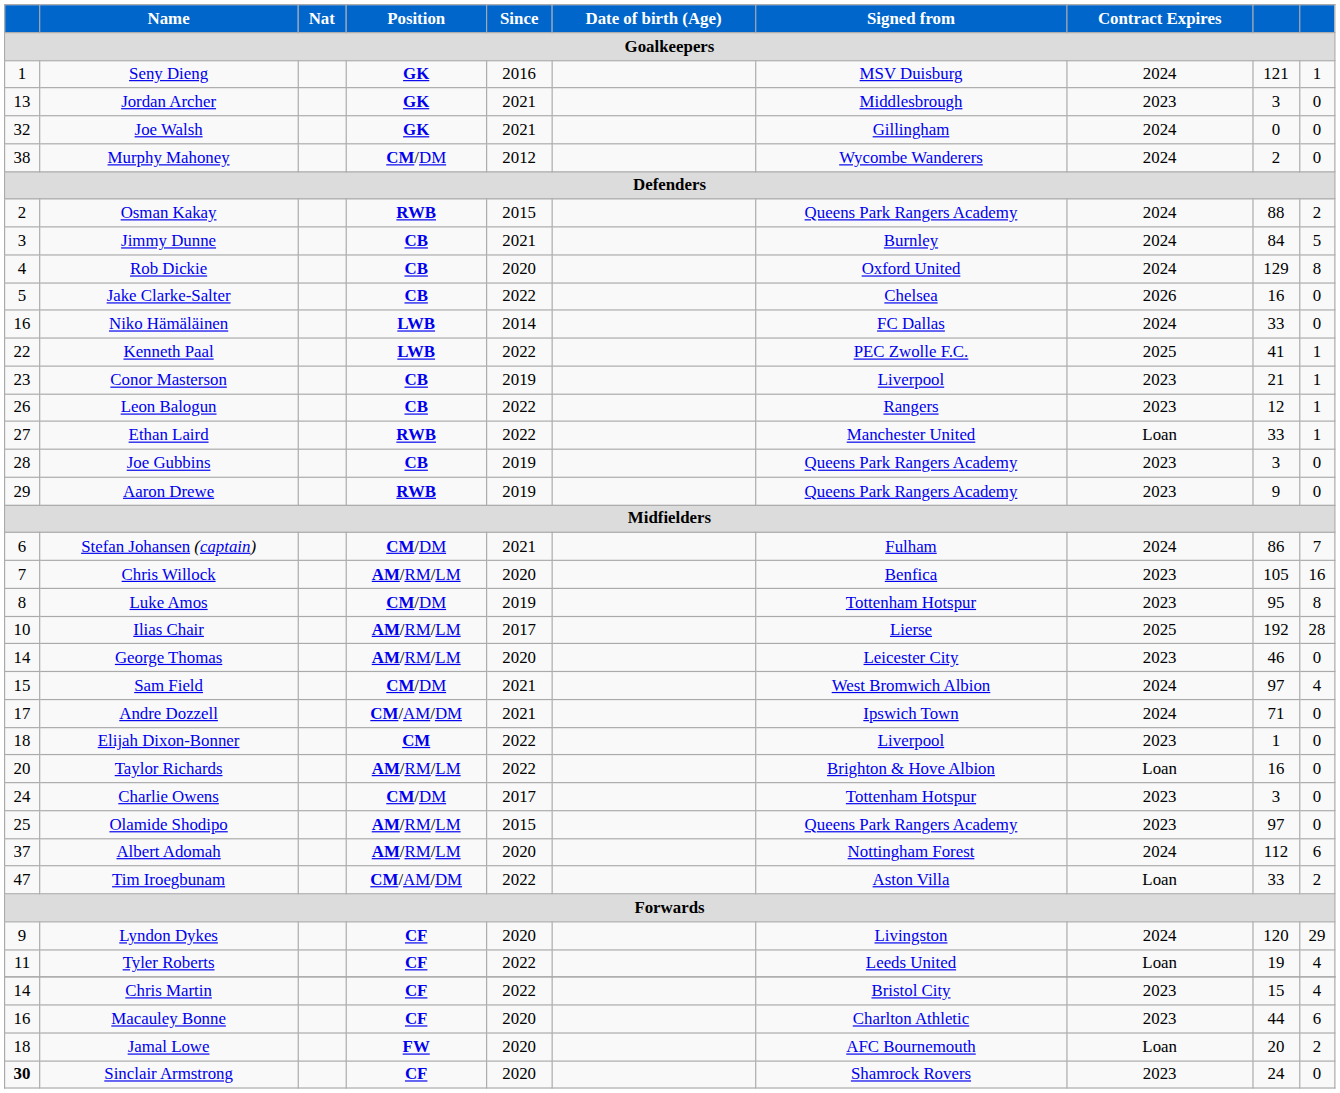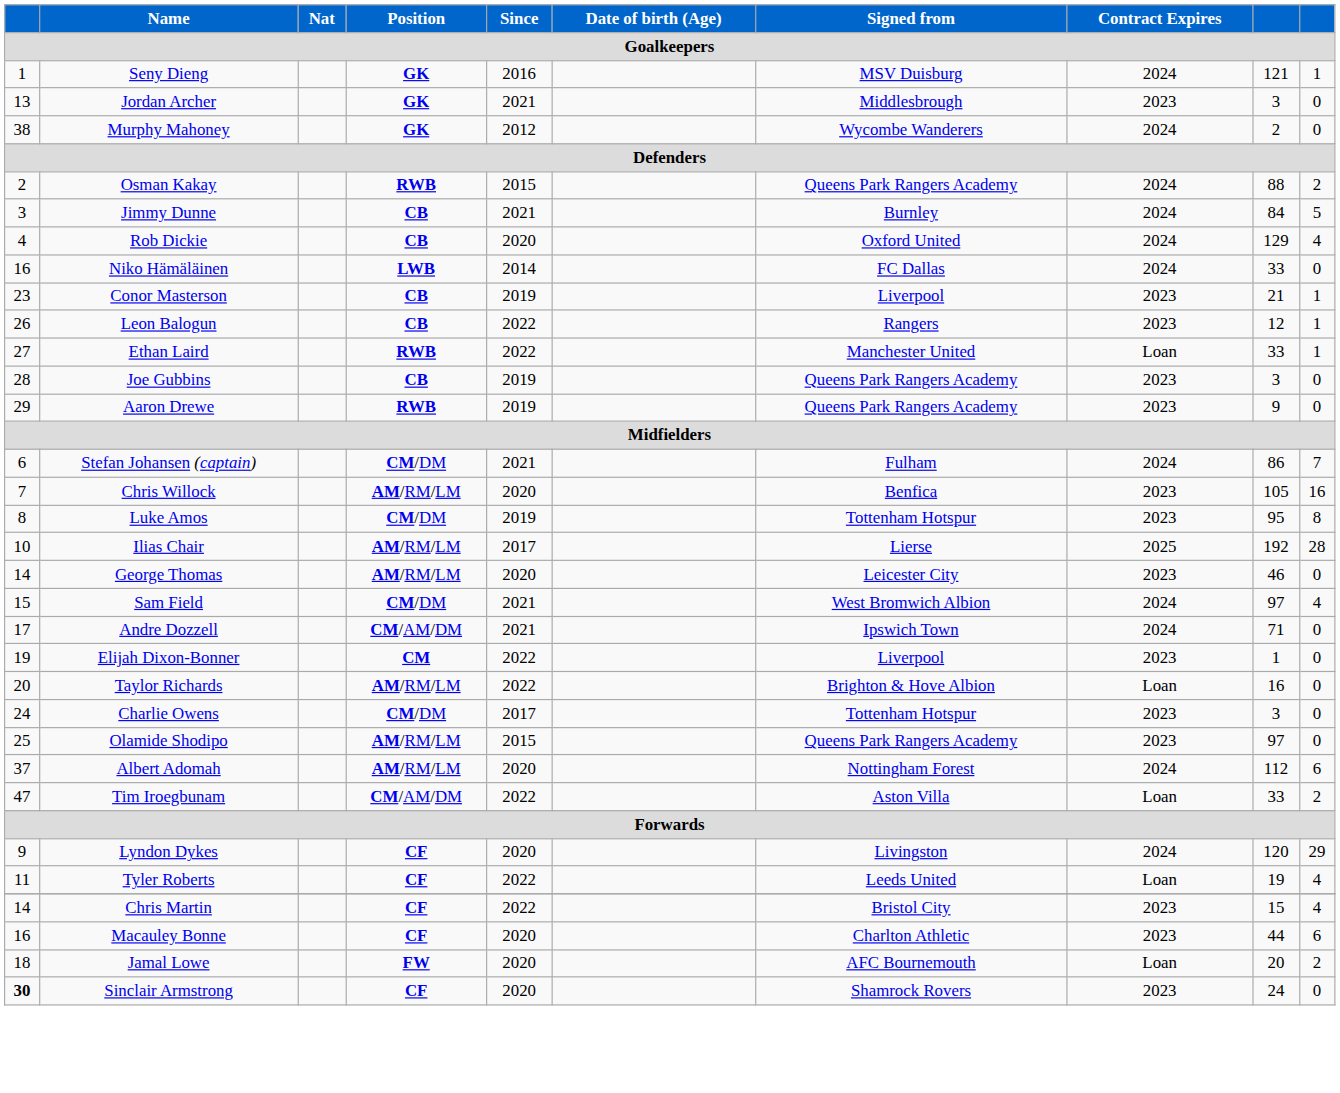 <table class="wikitable" style="text-align:center; font-size:90%; width:90%;">
 <tr>
 <th style="background:#0066CC; color:#FFFFFF; text-align:center;"></th>
 <th style="background:#0066CC; color:#FFFFFF; text-align:center;">Name</th>
 <th style="background:#0066CC; color:#FFFFFF; text-align:center;">Nat</th>
 <th style="background:#0066CC; color:#FFFFFF; text-align:center;">Position</th>
 <th style="background:#0066CC; color:#FFFFFF; text-align:center;">Since</th>
 <th style="background:#0066CC; color:#FFFFFF; text-align:center;">Date of birth (Age)</th>
 <th style="background:#0066CC; color:#FFFFFF; text-align:center;">Signed from</th>
 <th style="background:#0066CC; color:#FFFFFF; text-align:center;">Contract Expires</th>
 <th style="background:#0066CC; color:#FFFFFF; text-align:center;"></th>
 <th style="background:#0066CC; color:#FFFFFF; text-align:center;"></th>
 </tr>
 <tr>
 <th colspan="10" style="background:#dcdcdc; text-align:center;">Goalkeepers</th>
 </tr>
 <tr>
 <td>1</td>
 <td><a href='#'>Seny Dieng</a></td>
 <td></td>
 <td><strong><a href='#'>GK</a></strong></td>
 <td>2016</td>
 <td></td>
 <td> <a href='#'>MSV Duisburg</a></td>
 <td>2024</td>
 <td>121</td>
 <td>1</td>
 </tr>
 <tr>
 <td>13</td>
 <td><a href='#'>Jordan Archer</a></td>
 <td></td>
 <td><strong><a href='#'>GK</a></strong></td>
 <td>2021</td>
 <td></td>
 <td> <a href='#'>Middlesbrough</a></td>
 <td>2023</td>
 <td>3</td>
 <td>0</td>
 </tr>
 <tr>
-<td>32</td>
-<td><a href='#'>Joe Walsh</a></td>
-<td></td>
-<td><strong><a href='#'>GK</a></strong></td>
-<td>2021</td>
-<td></td>
-<td> <a href='#'>Gillingham</a></td>
-<td>2024</td>
-<td>0</td>
-<td>0</td>
-</tr>
-<tr>
 <td>38</td>
 <td><a href='#'>Murphy Mahoney</a></td>
 <td></td>
-<td><strong><a href='#'>CM</a></strong>/<a href='#'>DM</a></td>
+<td><strong><a href='#'>GK</a></strong></td>
 <td>2012</td>
 <td></td>
 <td> <a href='#'>Wycombe Wanderers</a></td>
 <td>2024</td>
 <td>2</td>
 <td>0</td>
 </tr>
 <tr>
 <th colspan="10" style="background:#dcdcdc; text-align:center;">Defenders</th>
 </tr>
 <tr>
 <td>2</td>
 <td><a href='#'>Osman Kakay</a></td>
 <td></td>
 <td><strong><a href='#'>RWB</a></strong></td>
 <td>2015</td>
 <td></td>
 <td> <a href='#'>Queens Park Rangers Academy</a></td>
 <td>2024</td>
 <td>88</td>
 <td>2</td>
 </tr>
 <tr>
 <td>3</td>
 <td><a href='#'>Jimmy Dunne</a></td>
 <td></td>
 <td><strong><a href='#'>CB</a></strong></td>
 <td>2021</td>
 <td></td>
 <td> <a href='#'>Burnley</a></td>
 <td>2024</td>
 <td>84</td>
 <td>5</td>
 </tr>
 <tr>
 <td>4</td>
 <td><a href='#'>Rob Dickie</a></td>
 <td></td>
 <td><strong><a href='#'>CB</a></strong></td>
 <td>2020</td>
 <td></td>
 <td> <a href='#'>Oxford United</a></td>
 <td>2024</td>
 <td>129</td>
-<td>8</td>
-</tr>
-<tr>
-<td>5</td>
-<td><a href='#'>Jake Clarke-Salter</a></td>
-<td></td>
-<td><strong><a href='#'>CB</a></strong></td>
-<td>2022</td>
-<td></td>
-<td> <a href='#'>Chelsea</a></td>
-<td>2026</td>
-<td>16</td>
-<td>0</td>
+<td>4</td>
 </tr>
 <tr>
 <td>16</td>
 <td><a href='#'>Niko Hämäläinen</a></td>
 <td></td>
 <td><strong><a href='#'>LWB</a></strong></td>
 <td>2014</td>
 <td></td>
 <td> <a href='#'>FC Dallas</a></td>
 <td>2024</td>
 <td>33</td>
 <td>0</td>
-</tr>
-<tr>
-<td>22</td>
-<td><a href='#'>Kenneth Paal</a></td>
-<td></td>
-<td><strong><a href='#'>LWB</a></strong></td>
-<td>2022</td>
-<td></td>
-<td> <a href='#'> PEC Zwolle F.C.</a></td>
-<td>2025</td>
-<td>41</td>
-<td>1</td>
 </tr>
 <tr>
 <td>23</td>
 <td><a href='#'>Conor Masterson</a></td>
 <td></td>
 <td><strong><a href='#'>CB</a></strong></td>
 <td>2019</td>
 <td></td>
 <td> <a href='#'>Liverpool</a></td>
 <td>2023</td>
 <td>21</td>
 <td>1</td>
 </tr>
 <tr>
 <td>26</td>
 <td><a href='#'>Leon Balogun</a></td>
 <td></td>
 <td><strong><a href='#'>CB</a></strong></td>
 <td>2022</td>
 <td></td>
 <td> <a href='#'>Rangers</a></td>
 <td>2023</td>
 <td>12</td>
 <td>1</td>
 </tr>
 <tr>
 <td>27</td>
 <td><a href='#'>Ethan Laird</a></td>
 <td></td>
 <td><strong><a href='#'>RWB</a></strong></td>
 <td>2022</td>
 <td></td>
 <td> <a href='#'>Manchester United</a></td>
 <td>Loan</td>
 <td>33</td>
 <td>1</td>
 </tr>
 <tr>
 <td>28</td>
 <td><a href='#'>Joe Gubbins</a></td>
 <td></td>
 <td><strong><a href='#'>CB</a></strong></td>
 <td>2019</td>
 <td></td>
 <td> <a href='#'>Queens Park Rangers Academy</a></td>
 <td>2023</td>
 <td>3</td>
 <td>0</td>
 </tr>
 <tr>
 <td>29</td>
 <td><a href='#'>Aaron Drewe</a></td>
 <td></td>
 <td><strong><a href='#'>RWB</a></strong></td>
 <td>2019</td>
 <td></td>
 <td> <a href='#'>Queens Park Rangers Academy</a></td>
 <td>2023</td>
 <td>9</td>
 <td>0</td>
 </tr>
 <tr>
 <th colspan="10" style="background:#dcdcdc; text-align:center;">Midfielders</th>
 </tr>
 <tr>
 <td>6</td>
 <td><a href='#'>Stefan Johansen</a> <em>(<a href='#'>captain</a>)</em></td>
 <td></td>
 <td><strong><a href='#'>CM</a></strong>/<a href='#'>DM</a></td>
 <td>2021</td>
 <td></td>
 <td> <a href='#'>Fulham</a></td>
 <td>2024</td>
 <td>86</td>
 <td>7</td>
 </tr>
 <tr>
 <td>7</td>
 <td><a href='#'>Chris Willock</a></td>
 <td></td>
 <td><strong><a href='#'>AM</a></strong>/<a href='#'>RM</a>/<a href='#'>LM</a></td>
 <td>2020</td>
 <td></td>
 <td> <a href='#'>Benfica</a></td>
 <td>2023</td>
 <td>105</td>
 <td>16</td>
 </tr>
 <tr>
 <td>8</td>
 <td><a href='#'>Luke Amos</a></td>
 <td></td>
 <td><strong><a href='#'>CM</a></strong>/<a href='#'>DM</a></td>
 <td>2019</td>
 <td></td>
 <td> <a href='#'>Tottenham Hotspur</a></td>
 <td>2023</td>
 <td>95</td>
 <td>8</td>
 </tr>
 <tr>
 <td>10</td>
 <td><a href='#'>Ilias Chair</a></td>
 <td></td>
 <td><strong><a href='#'>AM</a></strong>/<a href='#'>RM</a>/<a href='#'>LM</a></td>
 <td>2017</td>
 <td></td>
 <td> <a href='#'>Lierse</a></td>
 <td>2025</td>
 <td>192</td>
 <td>28</td>
 </tr>
 <tr>
 <td>14</td>
 <td><a href='#'>George Thomas</a></td>
 <td></td>
 <td><strong><a href='#'>AM</a></strong>/<a href='#'>RM</a>/<a href='#'>LM</a></td>
 <td>2020</td>
 <td></td>
 <td> <a href='#'>Leicester City</a></td>
 <td>2023</td>
 <td>46</td>
 <td>0</td>
 </tr>
 <tr>
 <td>15</td>
 <td><a href='#'>Sam Field</a></td>
 <td></td>
 <td><strong><a href='#'>CM</a></strong>/<a href='#'>DM</a></td>
 <td>2021</td>
 <td></td>
 <td> <a href='#'>West Bromwich Albion</a></td>
 <td>2024</td>
 <td>97</td>
 <td>4</td>
 </tr>
 <tr>
 <td>17</td>
 <td><a href='#'>Andre Dozzell</a></td>
 <td></td>
 <td><strong><a href='#'>CM</a></strong>/<a href='#'>AM</a>/<a href='#'>DM</a></td>
 <td>2021</td>
 <td></td>
 <td> <a href='#'>Ipswich Town</a></td>
 <td>2024</td>
 <td>71</td>
 <td>0</td>
 </tr>
 <tr>
-<td>18</td>
+<td>19</td>
 <td><a href='#'>Elijah Dixon-Bonner</a></td>
 <td></td>
 <td><strong><a href='#'>CM</a></strong></td>
 <td>2022</td>
 <td></td>
 <td> <a href='#'>Liverpool</a></td>
 <td>2023</td>
 <td>1</td>
 <td>0</td>
 </tr>
 <tr>
 <td>20</td>
 <td><a href='#'>Taylor Richards</a></td>
 <td></td>
 <td><strong><a href='#'>AM</a></strong>/<a href='#'>RM</a>/<a href='#'>LM</a></td>
 <td>2022</td>
 <td></td>
 <td> <a href='#'>Brighton & Hove Albion</a></td>
 <td>Loan</td>
 <td>16</td>
 <td>0</td>
 </tr>
 <tr>
 <td>24</td>
 <td><a href='#'>Charlie Owens</a></td>
 <td></td>
 <td><strong><a href='#'>CM</a></strong>/<a href='#'>DM</a></td>
 <td>2017</td>
 <td></td>
 <td> <a href='#'>Tottenham Hotspur</a></td>
 <td>2023</td>
 <td>3</td>
 <td>0</td>
 </tr>
 <tr>
 <td>25</td>
 <td><a href='#'>Olamide Shodipo</a></td>
 <td></td>
 <td><strong><a href='#'>AM</a></strong>/<a href='#'>RM</a>/<a href='#'>LM</a></td>
 <td>2015</td>
 <td></td>
 <td> <a href='#'>Queens Park Rangers Academy</a></td>
 <td>2023</td>
 <td>97</td>
 <td>0</td>
 </tr>
 <tr>
 <td>37</td>
 <td><a href='#'>Albert Adomah</a></td>
 <td></td>
 <td><strong><a href='#'>AM</a></strong>/<a href='#'>RM</a>/<a href='#'>LM</a></td>
 <td>2020</td>
 <td></td>
 <td> <a href='#'>Nottingham Forest</a></td>
 <td>2024</td>
 <td>112</td>
 <td>6</td>
 </tr>
 <tr>
 <td>47</td>
 <td><a href='#'>Tim Iroegbunam</a></td>
 <td></td>
 <td><strong><a href='#'>CM</a></strong>/<a href='#'>AM</a>/<a href='#'>DM</a></td>
 <td>2022</td>
 <td></td>
 <td> <a href='#'>Aston Villa</a></td>
 <td>Loan</td>
 <td>33</td>
 <td>2</td>
 </tr>
 <tr>
 <th colspan="10" style="background:#dcdcdc; text-align:center;">Forwards</th>
 </tr>
 <tr>
 <td>9</td>
 <td><a href='#'>Lyndon Dykes</a></td>
 <td></td>
 <td><strong><a href='#'>CF</a></strong></td>
 <td>2020</td>
 <td></td>
 <td> <a href='#'>Livingston</a></td>
 <td>2024</td>
 <td>120</td>
 <td>29</td>
 </tr>
 <tr>
 <td>11</td>
 <td><a href='#'>Tyler Roberts</a></td>
 <td></td>
 <td><strong><a href='#'>CF</a></strong></td>
 <td>2022</td>
 <td></td>
 <td> <a href='#'>Leeds United</a></td>
 <td>Loan</td>
 <td>19</td>
 <td>4</td>
 </tr>
 <tr>
 </tr>
 <tr>
 <td>14</td>
 <td><a href='#'>Chris Martin</a></td>
 <td></td>
 <td><strong><a href='#'>CF</a></strong></td>
 <td>2022</td>
 <td></td>
 <td> <a href='#'>Bristol City</a></td>
 <td>2023</td>
 <td>15</td>
 <td>4</td>
 </tr>
 <tr>
 <td>16</td>
 <td><a href='#'>Macauley Bonne</a></td>
 <td></td>
 <td><strong><a href='#'>CF</a></strong></td>
 <td>2020</td>
 <td></td>
 <td> <a href='#'>Charlton Athletic</a></td>
 <td>2023</td>
 <td>44</td>
 <td>6</td>
 </tr>
 <tr>
 <td>18</td>
 <td><a href='#'>Jamal Lowe</a></td>
 <td></td>
 <td><strong><a href='#'>FW</a></strong></td>
 <td>2020</td>
 <td></td>
 <td> <a href='#'>AFC Bournemouth</a></td>
 <td>Loan</td>
 <td>20</td>
 <td>2</td>
 </tr>
 <tr>
 <td><strong>30</strong></td>
 <td><a href='#'>Sinclair Armstrong</a></td>
 <td></td>
 <td><strong><a href='#'>CF</a></strong></td>
 <td>2020</td>
 <td></td>
 <td> <a href='#'>Shamrock Rovers</a></td>
 <td>2023</td>
 <td>24</td>
 <td>0</td>
 </tr>
 </table>
